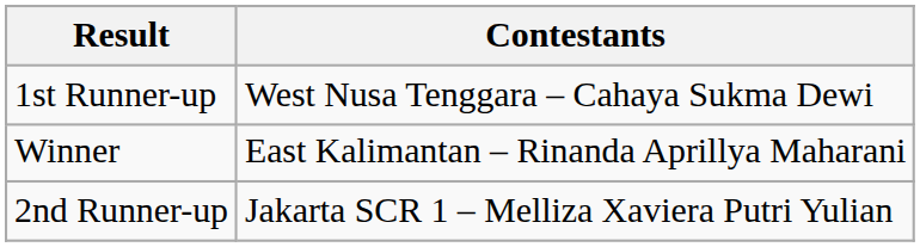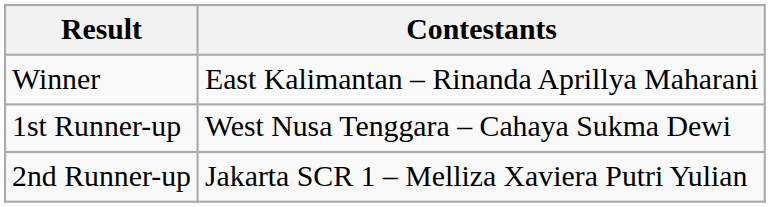 <table class="wikitable" style="font-size: 90%;">
 <tr>
 <th>Result</th>
 <th>Contestants</th>
 </tr>
 <tr>
+<td>Winner</td>
+<td>East Kalimantan – Rinanda Aprillya Maharani</td>
+</tr>
+<tr>
 <td>1st Runner-up</td>
 <td>West Nusa Tenggara – Cahaya Sukma Dewi</td>
-</tr>
-<tr>
-<td>Winner</td>
-<td>East Kalimantan – Rinanda Aprillya Maharani</td>
 </tr>
 <tr>
 <td>2nd Runner-up</td>
 <td>Jakarta SCR 1 – Melliza Xaviera Putri Yulian</td>
 </tr>
 </table>
